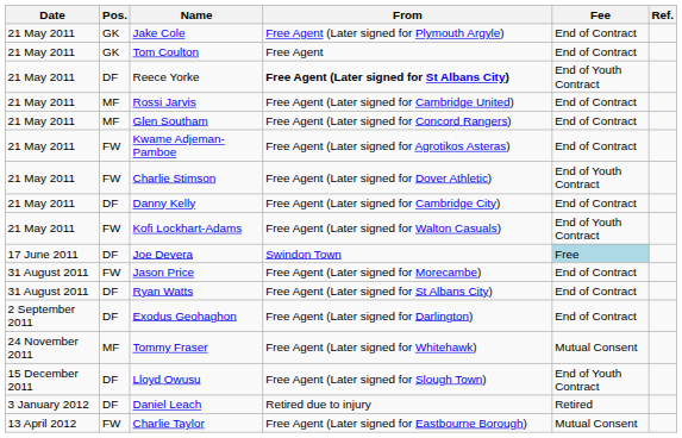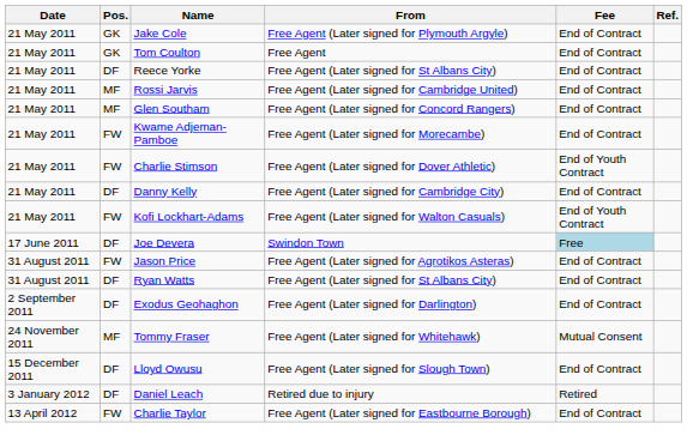 <table class="wikitable" style="font-size:95%;">
 <tr>
 <th style="width:120px;">Date</th>
 <th style="width:25px;">Pos.</th>
 <th style="width:175px;">Name</th>
 <th style="width:400px;">From</th>
 <th style="width:125px;">Fee</th>
 <th style="width:25px;">Ref.</th>
 </tr>
 <tr>
 <td>21 May 2011</td>
 <td>GK</td>
 <td> <a href='#'>Jake Cole</a></td>
 <td><a href='#'>Free Agent</a> (Later signed for  <a href='#'>Plymouth Argyle</a>)</td>
 <td>End of Contract</td>
 <td></td>
 </tr>
 <tr>
 <td>21 May 2011</td>
 <td>GK</td>
 <td> <a href='#'>Tom Coulton</a></td>
 <td>Free Agent</td>
 <td>End of Contract</td>
 <td></td>
 </tr>
 <tr>
 <td>21 May 2011</td>
 <td>DF</td>
 <td> Reece Yorke</td>
-<td><strong>Free Agent (Later signed for  <a href='#'>St Albans City</a>)</strong></td>
-<td>End of Youth Contract</td>
+<td>Free Agent (Later signed for  <a href='#'>St Albans City</a>)</td>
+<td>End of Contract</td>
 <td></td>
 </tr>
 <tr>
 <td>21 May 2011</td>
 <td>MF</td>
 <td> <a href='#'>Rossi Jarvis</a></td>
 <td>Free Agent (Later signed for  <a href='#'>Cambridge United</a>)</td>
 <td>End of Contract</td>
 <td></td>
 </tr>
 <tr>
 <td>21 May 2011</td>
 <td>MF</td>
 <td> <a href='#'>Glen Southam</a></td>
 <td>Free Agent (Later signed for  <a href='#'>Concord Rangers</a>)</td>
 <td>End of Contract</td>
 <td></td>
 </tr>
 <tr>
 <td>21 May 2011</td>
 <td>FW</td>
 <td> <a href='#'>Kwame Adjeman-Pamboe</a></td>
-<td>Free Agent (Later signed for  <a href='#'>Agrotikos Asteras</a>)</td>
+<td>Free Agent (Later signed for  <a href='#'>Morecambe</a>)</td>
 <td>End of Contract</td>
 <td></td>
 </tr>
 <tr>
 <td>21 May 2011</td>
 <td>FW</td>
 <td> <a href='#'>Charlie Stimson</a></td>
 <td>Free Agent (Later signed for  <a href='#'>Dover Athletic</a>)</td>
 <td>End of Youth Contract</td>
 <td></td>
 </tr>
 <tr>
 <td>21 May 2011</td>
 <td>DF</td>
 <td> <a href='#'>Danny Kelly</a></td>
 <td>Free Agent (Later signed for  <a href='#'>Cambridge City</a>)</td>
 <td>End of Contract</td>
 <td></td>
 </tr>
 <tr>
 <td>21 May 2011</td>
 <td>FW</td>
 <td> <a href='#'>Kofi Lockhart-Adams</a></td>
 <td>Free Agent (Later signed for  <a href='#'>Walton Casuals</a>)</td>
 <td>End of Youth Contract</td>
 <td></td>
 </tr>
 <tr>
 <td>17 June 2011</td>
 <td>DF</td>
 <td> <a href='#'>Joe Devera</a></td>
 <td> <a href='#'>Swindon Town</a></td>
 <td style="background: lightblue;">Free</td>
 <td></td>
 </tr>
 <tr>
 <td>31 August 2011</td>
 <td>FW</td>
 <td> <a href='#'>Jason Price</a></td>
-<td>Free Agent (Later signed for  <a href='#'>Morecambe</a>)</td>
+<td>Free Agent (Later signed for  <a href='#'>Agrotikos Asteras</a>)</td>
 <td>End of Contract</td>
 <td></td>
 </tr>
 <tr>
 <td>31 August 2011</td>
 <td>DF</td>
 <td> <a href='#'>Ryan Watts</a></td>
 <td>Free Agent (Later signed for  <a href='#'>St Albans City</a>)</td>
 <td>End of Contract</td>
 <td></td>
 </tr>
 <tr>
 <td>2 September 2011</td>
 <td>DF</td>
 <td> <a href='#'>Exodus Geohaghon</a></td>
 <td>Free Agent (Later signed for  <a href='#'>Darlington</a>)</td>
 <td>End of Contract</td>
 <td></td>
 </tr>
 <tr>
 <td>24 November 2011</td>
 <td>MF</td>
 <td> <a href='#'>Tommy Fraser</a></td>
 <td>Free Agent (Later signed for  <a href='#'>Whitehawk</a>)</td>
 <td>Mutual Consent</td>
 <td></td>
 </tr>
 <tr>
 <td>15 December 2011</td>
 <td>DF</td>
 <td> <a href='#'>Lloyd Owusu</a></td>
 <td>Free Agent (Later signed for  <a href='#'>Slough Town</a>)</td>
-<td>End of Youth Contract</td>
+<td>End of Contract</td>
 <td></td>
 </tr>
 <tr>
 <td>3 January 2012</td>
 <td>DF</td>
 <td> <a href='#'>Daniel Leach</a></td>
 <td>Retired due to injury</td>
 <td>Retired</td>
 <td></td>
 </tr>
 <tr>
 <td>13 April 2012</td>
 <td>FW</td>
 <td> <a href='#'>Charlie Taylor</a></td>
 <td>Free Agent (Later signed for  <a href='#'>Eastbourne Borough</a>)</td>
-<td>Mutual Consent</td>
+<td>End of Contract</td>
 <td></td>
 </tr>
 </table>
